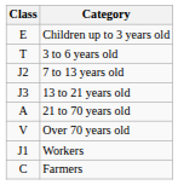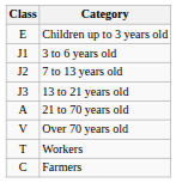 <table class="wikitable" style="float:right;margin-left:1em">
 <tr>
 <th>Class</th>
 <th>Category</th>
 </tr>
 <tr>
 <td style="text-align:center;">E</td>
 <td>Children up to 3 years old</td>
 </tr>
 <tr>
-<td style="text-align:center;">T</td>
+<td style="text-align:center;">J1</td>
 <td>3 to 6 years old</td>
 </tr>
 <tr>
 <td style="text-align:center;">J2</td>
 <td>7 to 13 years old</td>
 </tr>
 <tr>
 <td style="text-align:center;">J3</td>
 <td>13 to 21 years old</td>
 </tr>
 <tr>
 <td style="text-align:center;">A</td>
 <td>21 to 70 years old</td>
 </tr>
 <tr>
 <td style="text-align:center;">V</td>
 <td>Over 70 years old</td>
 </tr>
 <tr>
-<td style="text-align:center;">J1</td>
+<td style="text-align:center;">T</td>
 <td>Workers</td>
 </tr>
 <tr>
 <td style="text-align:center;">C</td>
 <td>Farmers</td>
 </tr>
 </table>
